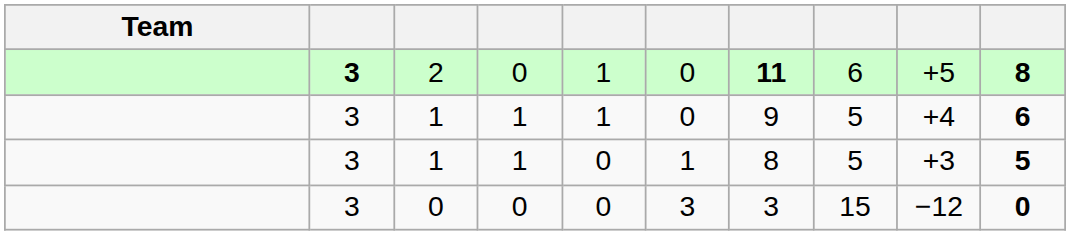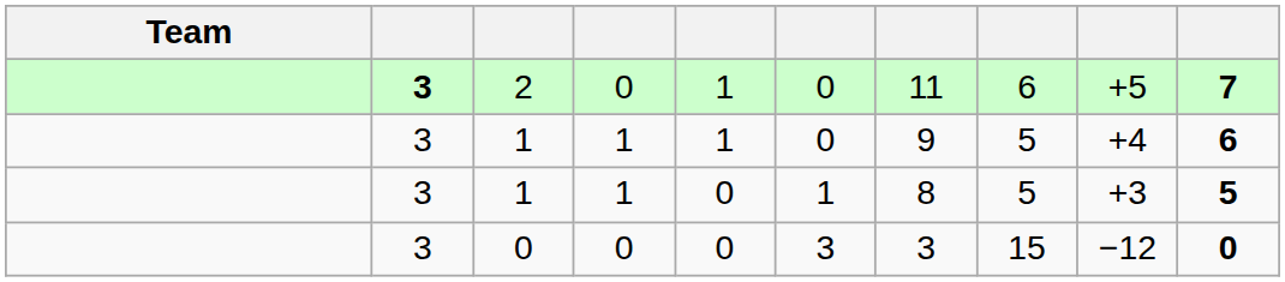 <table class="wikitable" style="text-align:center;">
 <tr>
 <th width=165>Team</th>
 <th width=40></th>
 <th width=40></th>
 <th width=40></th>
 <th width=40></th>
 <th width=40></th>
 <th width=40></th>
 <th width=40></th>
 <th width=40></th>
 <th width=40></th>
 </tr>
 <tr bgcolor=ccffcc>
 <td style="text-align:left;"></td>
 <td><strong>3</strong></td>
 <td>2</td>
 <td>0</td>
 <td>1</td>
 <td>0</td>
-<td><strong>11</strong></td>
+<td>11</td>
 <td>6</td>
 <td>+5</td>
-<td><strong>8</strong></td>
+<td><strong>7</strong></td>
 </tr>
 <tr>
 <td style="text-align:left;"></td>
 <td>3</td>
 <td>1</td>
 <td>1</td>
 <td>1</td>
 <td>0</td>
 <td>9</td>
 <td>5</td>
 <td>+4</td>
 <td><strong>6</strong></td>
 </tr>
 <tr>
 <td style="text-align:left;"></td>
 <td>3</td>
 <td>1</td>
 <td>1</td>
 <td>0</td>
 <td>1</td>
 <td>8</td>
 <td>5</td>
 <td>+3</td>
 <td><strong>5</strong></td>
 </tr>
 <tr>
 <td style="text-align:left;"></td>
 <td>3</td>
 <td>0</td>
 <td>0</td>
 <td>0</td>
 <td>3</td>
 <td>3</td>
 <td>15</td>
 <td>−12</td>
 <td><strong>0</strong></td>
 </tr>
 </table>
